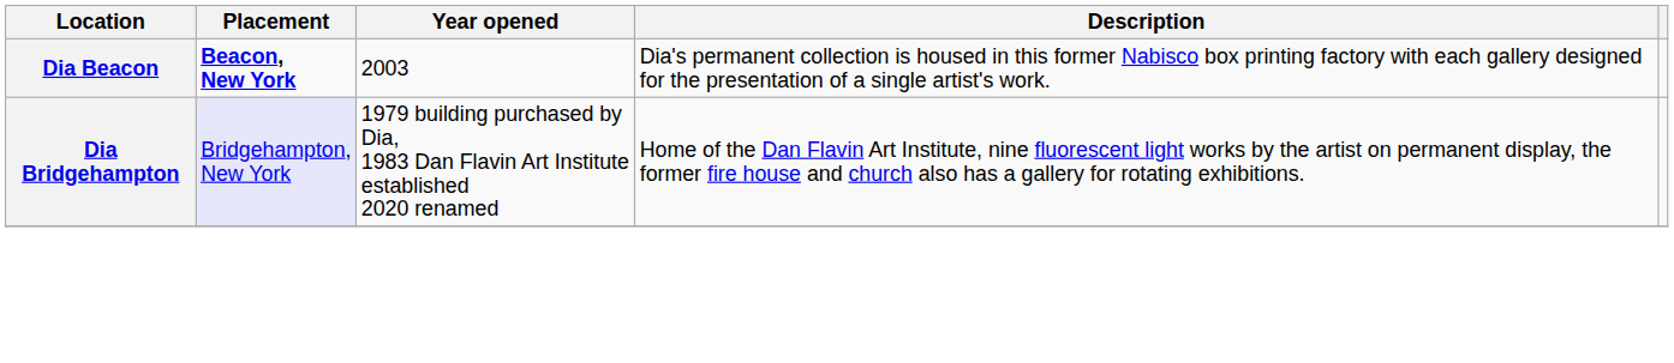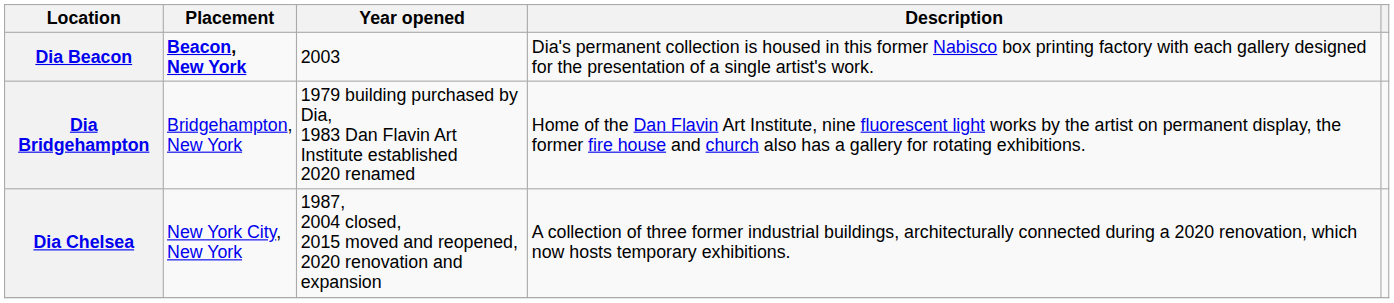 <table class="wikitable sortable plainrowheaders">
 <tr>
 <th scope="col">Location</th>
 <th scope="col">Placement</th>
 <th scope="col">Year opened</th>
 <th scope="col">Description</th>
 <th scope="col" class="unsortable"></th>
 </tr>
 <tr>
 <th scope="row"><a href='#'>Dia Beacon</a></th>
 <td><strong><a href='#'>Beacon</a>,<br><a href='#'>New York</a></strong></td>
 <td>2003</td>
 <td>Dia's permanent collection is housed in this former <a href='#'>Nabisco</a> box printing factory with each gallery designed for the presentation of a single artist's work.</td>
 <td></td>
 </tr>
 <tr>
 <th scope="row"><a href='#'>Dia Bridgehampton</a></th>
-<td style="background: lavender;"><a href='#'>Bridgehampton</a>,<br><a href='#'>New York</a></td>
+<td><a href='#'>Bridgehampton</a>,<br><a href='#'>New York</a></td>
 <td>1979 building purchased by Dia,<br>1983 Dan Flavin Art Institute established<br>2020 renamed</td>
 <td>Home of the <a href='#'>Dan Flavin</a> Art Institute, nine <a href='#'>fluorescent light</a> works by the artist on permanent display, the former <a href='#'>fire house</a> and <a href='#'>church</a> also has a gallery for rotating exhibitions.</td>
 <td></td>
 </tr>
 <tr>
+<th scope="row"><a href='#'>Dia Chelsea</a></th>
+<td><a href='#'>New York City</a>,<br><a href='#'>New York</a></td>
+<td>1987,<br>2004 closed,<br>2015 moved and reopened,<br>2020 renovation and expansion</td>
+<td>A collection of three former industrial buildings, architecturally connected during a 2020 renovation, which now hosts temporary exhibitions.</td>
+<td></td>
+</tr>
+<tr>
 </tr>
 </table>
